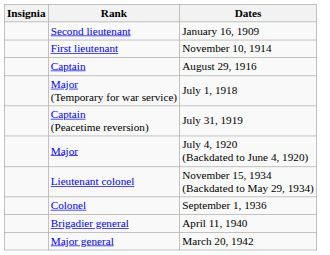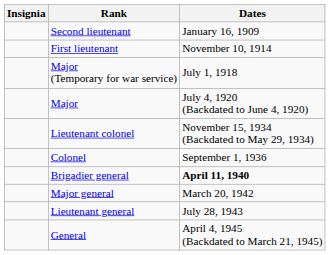 <table class="wikitable">
 <tr>
 <th>Insignia</th>
 <th>Rank</th>
 <th>Dates</th>
 </tr>
 <tr>
 <td></td>
 <td><a href='#'>Second lieutenant</a></td>
 <td>January 16, 1909</td>
 </tr>
 <tr>
 <td></td>
 <td><a href='#'>First lieutenant</a></td>
 <td>November 10, 1914</td>
 </tr>
 <tr>
 <td></td>
-<td><a href='#'>Captain</a></td>
-<td>August 29, 1916</td>
-</tr>
-<tr>
-<td></td>
 <td><a href='#'>Major</a><br>(Temporary for war service)</td>
 <td>July 1, 1918</td>
-</tr>
-<tr>
-<td></td>
-<td><a href='#'>Captain</a><br>(Peacetime reversion)</td>
-<td>July 31, 1919</td>
 </tr>
 <tr>
 <td></td>
 <td><a href='#'>Major</a></td>
 <td>July 4, 1920<br>(Backdated to June 4, 1920)</td>
 </tr>
 <tr>
 <td></td>
 <td><a href='#'>Lieutenant colonel</a></td>
 <td>November 15, 1934<br>(Backdated to May 29, 1934)</td>
 </tr>
 <tr>
 <td></td>
 <td><a href='#'>Colonel</a></td>
 <td>September 1, 1936</td>
 </tr>
 <tr>
 <td></td>
 <td><a href='#'>Brigadier general</a></td>
-<td>April 11, 1940</td>
+<td><strong>April 11, 1940</strong></td>
 </tr>
 <tr>
 <td></td>
 <td><a href='#'>Major general</a></td>
 <td>March 20, 1942</td>
 </tr>
+<tr>
+<td></td>
+<td><a href='#'>Lieutenant general</a></td>
+<td>July 28, 1943</td>
+</tr>
+<tr>
+<td></td>
+<td><a href='#'>General</a></td>
+<td>April 4, 1945<br>(Backdated to March 21, 1945)</td>
+</tr>
 </table>
